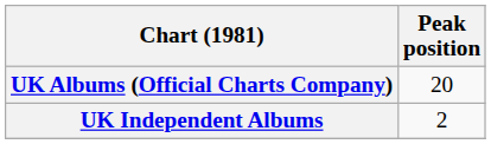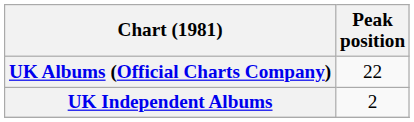 <table class="wikitable sortable plainrowheaders" style="text-align:center">
 <tr>
 <th scope="col">Chart (1981)</th>
 <th scope="col">Peak<br>position</th>
 </tr>
 <tr>
 <th scope="row"><a href='#'>UK Albums</a> (<a href='#'>Official Charts Company</a>)</th>
-<td>20</td>
+<td>22</td>
 </tr>
 <tr>
 <th scope="row"><a href='#'>UK Independent Albums</a></th>
 <td>2</td>
 </tr>
 <tr>
 </tr>
 </table>
